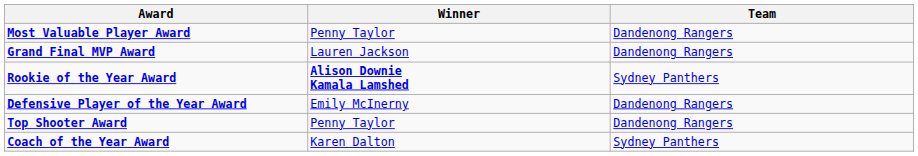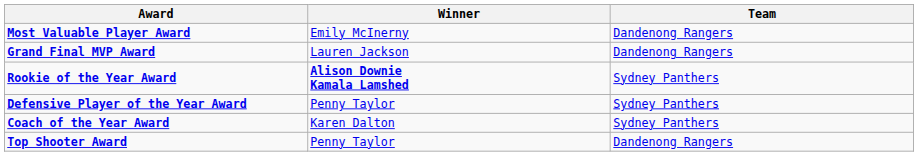 <table class="wikitable" style="width: 80%">
 <tr>
 <th width=125>Award</th>
 <th width=125>Winner</th>
 <th width=125>Team</th>
 </tr>
 <tr>
 <td><strong><a href='#'>Most Valuable Player Award</a></strong></td>
-<td><a href='#'>Penny Taylor</a></td>
+<td><a href='#'>Emily McInerny</a></td>
 <td><a href='#'>Dandenong Rangers</a></td>
 </tr>
 <tr>
 <td><strong><a href='#'>Grand Final MVP Award</a></strong></td>
 <td><a href='#'>Lauren Jackson</a></td>
 <td><a href='#'>Dandenong Rangers</a></td>
 </tr>
 <tr>
 <td><strong><a href='#'>Rookie of the Year Award</a></strong></td>
 <td><strong><a href='#'>Alison Downie</a><br><a href='#'>Kamala Lamshed</a></strong></td>
 <td><a href='#'>Sydney Panthers</a></td>
 </tr>
 <tr>
 <td><strong><a href='#'>Defensive Player of the Year Award</a></strong></td>
-<td><a href='#'>Emily McInerny</a></td>
-<td><a href='#'>Dandenong Rangers</a></td>
+<td><a href='#'>Penny Taylor</a></td>
+<td><a href='#'>Sydney Panthers</a></td>
+</tr>
+<tr>
+<td><strong><a href='#'>Coach of the Year Award</a></strong></td>
+<td><a href='#'>Karen Dalton</a></td>
+<td><a href='#'>Sydney Panthers</a></td>
 </tr>
 <tr>
 <td><strong><a href='#'>Top Shooter Award</a></strong></td>
 <td><a href='#'>Penny Taylor</a></td>
 <td><a href='#'>Dandenong Rangers</a></td>
 </tr>
-<tr>
-<td><strong><a href='#'>Coach of the Year Award</a></strong></td>
-<td><a href='#'>Karen Dalton</a></td>
-<td><a href='#'>Sydney Panthers</a></td>
-</tr>
 </table>
